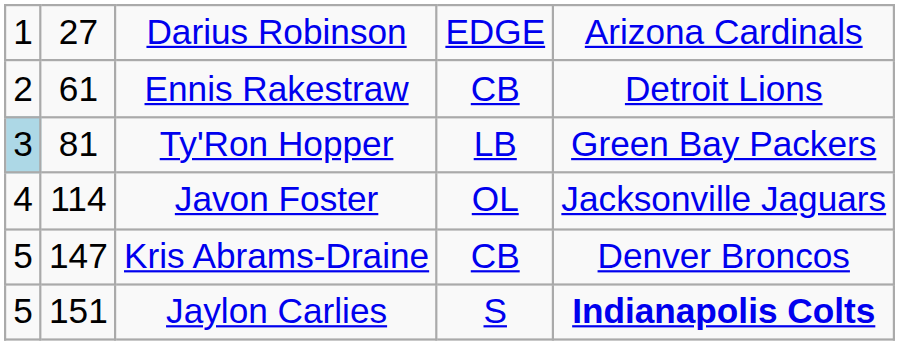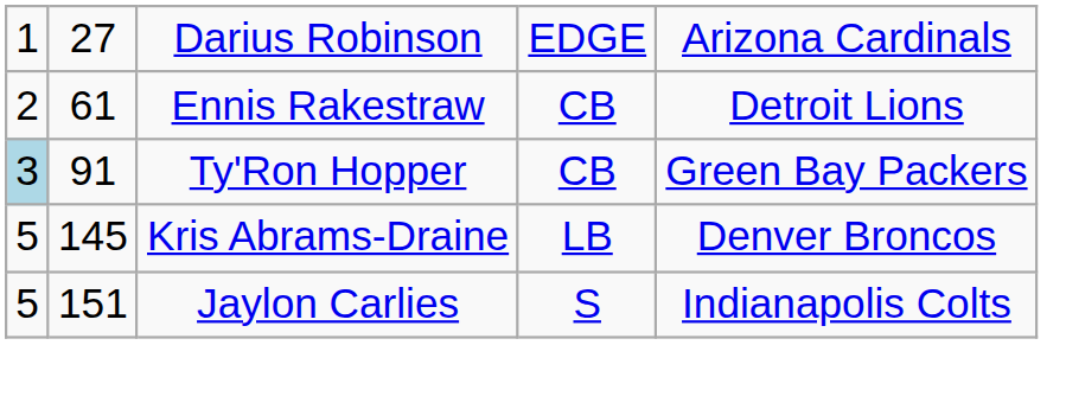 <table class="wikitable" style="text-align:center">
 <tr>
 <td>1</td>
 <td>27</td>
 <td><a href='#'>Darius Robinson</a></td>
 <td><a href='#'>EDGE</a></td>
 <td><a href='#'>Arizona Cardinals</a></td>
 </tr>
 <tr>
 <td>2</td>
 <td>61</td>
 <td><a href='#'>Ennis Rakestraw</a></td>
 <td><a href='#'>CB</a></td>
 <td><a href='#'>Detroit Lions</a></td>
 </tr>
 <tr>
 <td style="background: lightblue;">3</td>
-<td>81</td>
+<td>91</td>
 <td><a href='#'>Ty'Ron Hopper</a></td>
-<td><a href='#'>LB</a></td>
+<td><a href='#'>CB</a></td>
 <td><a href='#'>Green Bay Packers</a></td>
 </tr>
 <tr>
-<td>4</td>
-<td>114</td>
-<td><a href='#'>Javon Foster</a></td>
-<td><a href='#'>OL</a></td>
-<td><a href='#'>Jacksonville Jaguars</a></td>
-</tr>
-<tr>
 <td>5</td>
-<td>147</td>
+<td>145</td>
 <td><a href='#'>Kris Abrams-Draine</a></td>
-<td><a href='#'>CB</a></td>
+<td><a href='#'>LB</a></td>
 <td><a href='#'>Denver Broncos</a></td>
 </tr>
 <tr>
 <td>5</td>
 <td>151</td>
 <td><a href='#'>Jaylon Carlies</a></td>
 <td><a href='#'>S</a></td>
-<td><strong><a href='#'>Indianapolis Colts</a></strong></td>
+<td><a href='#'>Indianapolis Colts</a></td>
 </tr>
 </table>
